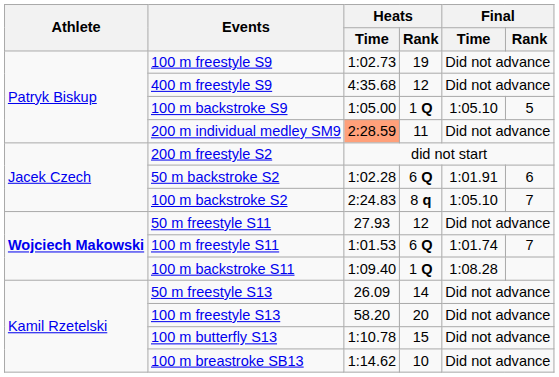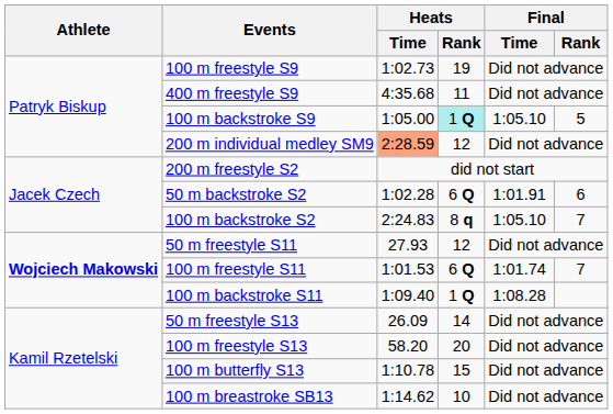 <table class=wikitable style="font-size:90%">
 <tr>
 <th rowspan="2">Athlete</th>
 <th rowspan="2">Events</th>
 <th colspan="2">Heats</th>
 <th colspan="2">Final</th>
 </tr>
 <tr>
 <th>Time</th>
 <th>Rank</th>
 <th>Time</th>
 <th>Rank</th>
 </tr>
 <tr>
 <td rowspan=4><a href='#'>Patryk Biskup</a></td>
 <td><a href='#'>100 m freestyle S9</a></td>
 <td align="center">1:02.73</td>
 <td align="center">19</td>
 <td colspan=2>Did not advance</td>
 </tr>
 <tr>
 <td><a href='#'>400 m freestyle S9</a></td>
 <td align="center">4:35.68</td>
-<td align="center">12</td>
+<td align="center">11</td>
 <td colspan=2>Did not advance</td>
 </tr>
 <tr>
 <td><a href='#'>100 m backstroke S9</a></td>
 <td align="center">1:05.00</td>
-<td align="center">1 <strong>Q</strong></td>
+<td align="center" style="background: paleturquoise;">1 <strong>Q</strong></td>
 <td align="center">1:05.10</td>
 <td align="center">5</td>
 </tr>
 <tr>
 <td><a href='#'>200 m individual medley SM9</a></td>
 <td align="center" style="background: lightsalmon;">2:28.59</td>
-<td align="center">11</td>
+<td align="center">12</td>
 <td colspan=2>Did not advance</td>
 </tr>
 <tr>
 <td rowspan=3><a href='#'>Jacek Czech</a></td>
 <td><a href='#'>200 m freestyle S2</a></td>
 <td align="center" colspan=4>did not start</td>
 </tr>
 <tr>
 <td><a href='#'>50 m backstroke S2</a></td>
 <td align="center">1:02.28</td>
 <td align="center">6 <strong>Q</strong></td>
 <td align="center">1:01.91</td>
 <td align="center">6</td>
 </tr>
 <tr>
 <td><a href='#'>100 m backstroke S2</a></td>
 <td align="center">2:24.83</td>
 <td align="center">8 <strong>q</strong></td>
 <td align="center">1:05.10</td>
 <td align="center">7</td>
 </tr>
 <tr>
 <td rowspan=3><strong><a href='#'>Wojciech Makowski</a></strong></td>
 <td><a href='#'>50 m freestyle S11</a></td>
 <td align="center">27.93</td>
 <td align="center">12</td>
 <td colspan=2>Did not advance</td>
 </tr>
 <tr>
 <td><a href='#'>100 m freestyle S11</a></td>
 <td align="center">1:01.53</td>
 <td align="center">6 <strong>Q</strong></td>
 <td align="center">1:01.74</td>
 <td align="center">7</td>
 </tr>
 <tr>
 <td><a href='#'>100 m backstroke S11</a></td>
 <td align="center">1:09.40</td>
 <td align="center">1 <strong>Q</strong></td>
 <td align="center">1:08.28</td>
 <td align="center"></td>
 </tr>
 <tr>
 <td rowspan=4><a href='#'>Kamil Rzetelski</a></td>
 <td><a href='#'>50 m freestyle S13</a></td>
 <td align="center">26.09</td>
 <td align="center">14</td>
 <td colspan=2>Did not advance</td>
 </tr>
 <tr>
 <td><a href='#'>100 m freestyle S13</a></td>
 <td align="center">58.20</td>
 <td align="center">20</td>
 <td colspan=2>Did not advance</td>
 </tr>
 <tr>
 <td><a href='#'>100 m butterfly S13</a></td>
 <td align="center">1:10.78</td>
 <td align="center">15</td>
 <td colspan=2>Did not advance</td>
 </tr>
 <tr>
 <td><a href='#'>100 m breastroke SB13</a></td>
 <td align="center">1:14.62</td>
 <td align="center">10</td>
 <td colspan=2>Did not advance</td>
 </tr>
 </table>
